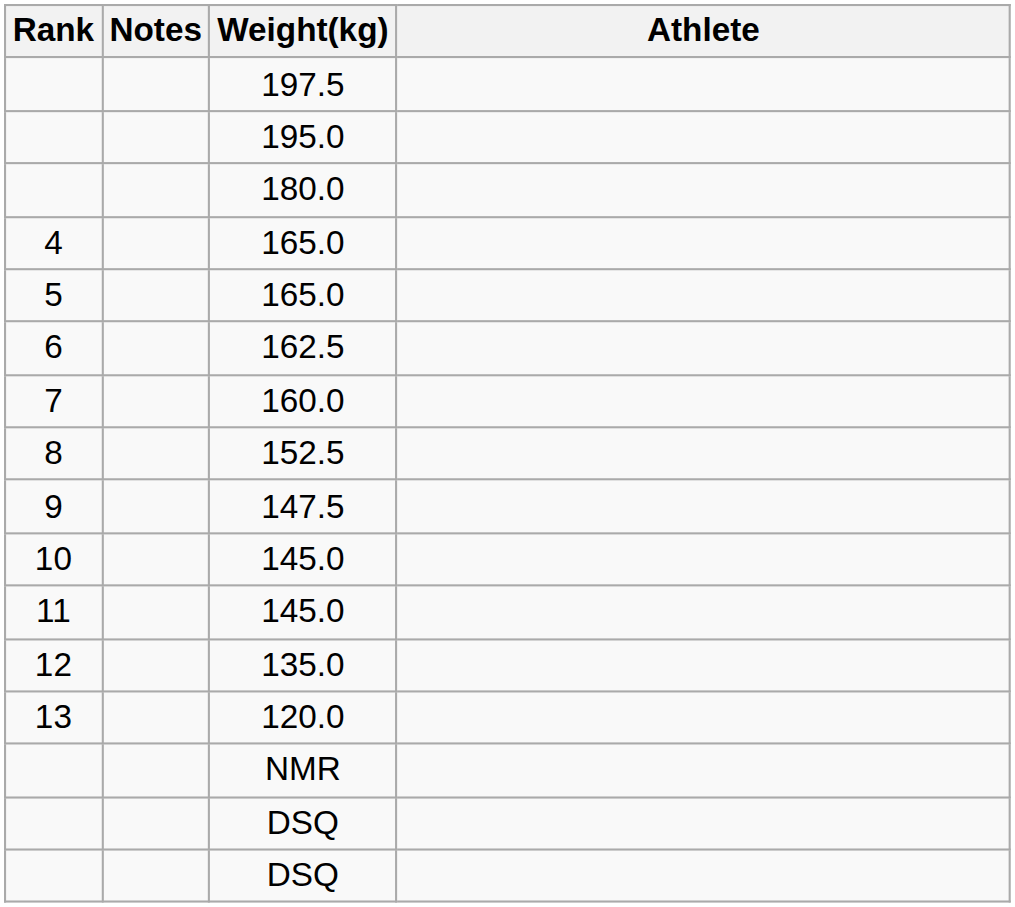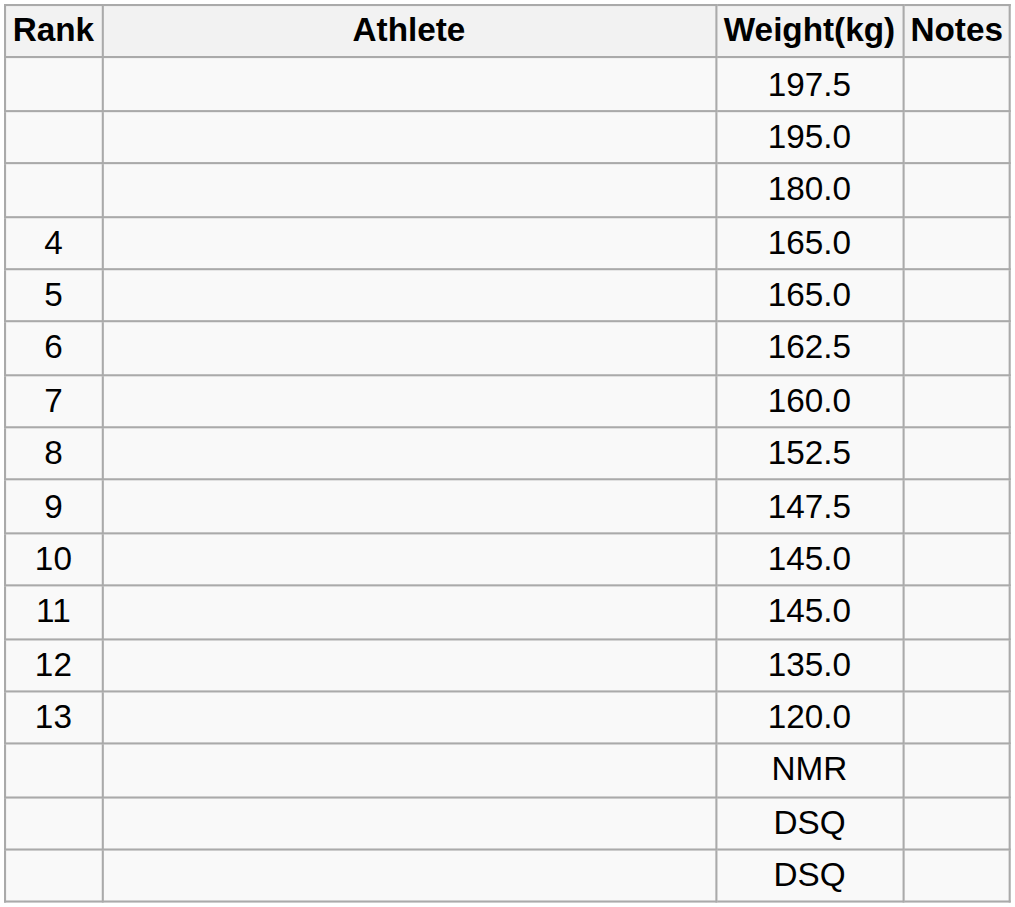 <table class="wikitable" style="text-align:center">
 <tr>
 <th>Rank</th>
+<th Style="width:18em">Athlete</th>
+<th>Weight(kg)</th>
 <th>Notes</th>
-<th>Weight(kg)</th>
-<th Style="width:18em">Athlete</th>
 </tr>
 <tr>
 <td></td>
+<td style="text-align:left"></td>
+<td>197.5</td>
 <td></td>
-<td>197.5</td>
-<td style="text-align:left"></td>
 </tr>
 <tr>
 <td></td>
+<td style="text-align:left"></td>
+<td>195.0</td>
 <td></td>
-<td>195.0</td>
-<td style="text-align:left"></td>
 </tr>
 <tr>
 <td></td>
+<td style="text-align:left"></td>
+<td>180.0</td>
 <td></td>
-<td>180.0</td>
-<td style="text-align:left"></td>
 </tr>
 <tr>
 <td>4</td>
+<td style="text-align:left"></td>
+<td>165.0</td>
 <td></td>
-<td>165.0</td>
-<td style="text-align:left"></td>
 </tr>
 <tr>
 <td>5</td>
+<td style="text-align:left"></td>
+<td>165.0</td>
 <td></td>
-<td>165.0</td>
-<td style="text-align:left"></td>
 </tr>
 <tr>
 <td>6</td>
+<td style="text-align:left"></td>
+<td>162.5</td>
 <td></td>
-<td>162.5</td>
-<td style="text-align:left"></td>
 </tr>
 <tr>
 <td>7</td>
+<td style="text-align:left"></td>
+<td>160.0</td>
 <td></td>
-<td>160.0</td>
-<td style="text-align:left"></td>
 </tr>
 <tr>
 <td>8</td>
+<td style="text-align:left"></td>
+<td>152.5</td>
 <td></td>
-<td>152.5</td>
-<td style="text-align:left"></td>
 </tr>
 <tr>
 <td>9</td>
+<td style="text-align:left"></td>
+<td>147.5</td>
 <td></td>
-<td>147.5</td>
-<td style="text-align:left"></td>
 </tr>
 <tr>
 <td>10</td>
+<td style="text-align:left"></td>
+<td>145.0</td>
 <td></td>
-<td>145.0</td>
-<td style="text-align:left"></td>
 </tr>
 <tr>
 <td>11</td>
+<td style="text-align:left"></td>
+<td>145.0</td>
 <td></td>
-<td>145.0</td>
-<td style="text-align:left"></td>
 </tr>
 <tr>
 <td>12</td>
+<td style="text-align:left"></td>
+<td>135.0</td>
 <td></td>
-<td>135.0</td>
-<td style="text-align:left"></td>
 </tr>
 <tr>
 <td>13</td>
+<td style="text-align:left"></td>
+<td>120.0</td>
 <td></td>
-<td>120.0</td>
-<td style="text-align:left"></td>
 </tr>
 <tr>
 <td></td>
+<td style="text-align:left"></td>
+<td>NMR</td>
 <td></td>
-<td>NMR</td>
-<td style="text-align:left"></td>
 </tr>
 <tr>
 <td></td>
+<td style="text-align:left"></td>
+<td>DSQ</td>
 <td></td>
-<td>DSQ</td>
-<td style="text-align:left"></td>
 </tr>
 <tr>
 <td></td>
+<td style="text-align:left"></td>
+<td>DSQ</td>
 <td></td>
-<td>DSQ</td>
-<td style="text-align:left"></td>
 </tr>
 </table>
